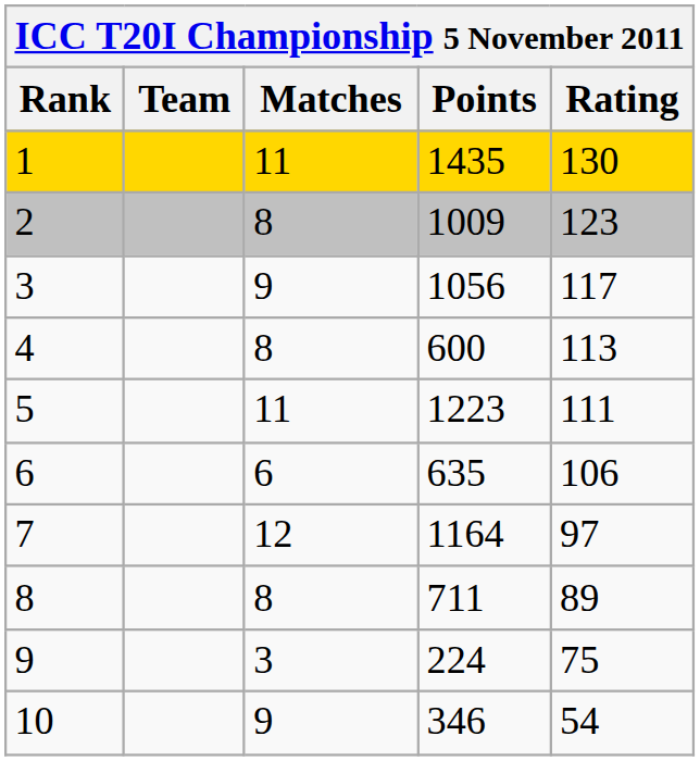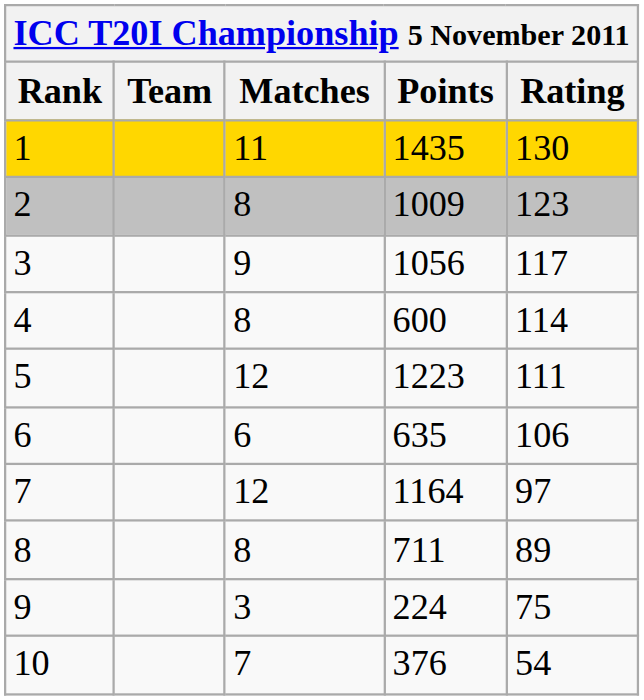 <table class="wikitable" style="white-space:nowrap">
 <tr>
 <th colspan="5"><a href='#'>ICC T20I Championship</a> <small>5 November 2011</small></th>
 </tr>
 <tr>
 <th>Rank</th>
 <th>Team</th>
 <th>Matches</th>
 <th>Points</th>
 <th>Rating</th>
 </tr>
 <tr style="background:gold;">
 <td>1</td>
 <td style="text-align:left;"></td>
 <td>11</td>
 <td>1435</td>
 <td>130</td>
 </tr>
 <tr style="background:silver;">
 <td>2</td>
 <td style="text-align:left;"></td>
 <td>8</td>
 <td>1009</td>
 <td>123</td>
 </tr>
 <tr>
 <td>3</td>
 <td style="text-align:left;"></td>
 <td>9</td>
 <td>1056</td>
 <td>117</td>
 </tr>
 <tr>
 <td>4</td>
 <td style="text-align:left;"></td>
 <td>8</td>
 <td>600</td>
-<td>113</td>
+<td>114</td>
 </tr>
 <tr>
 <td>5</td>
 <td style="text-align:left;"></td>
-<td>11</td>
+<td>12</td>
 <td>1223</td>
 <td>111</td>
 </tr>
 <tr>
 <td>6</td>
 <td style="text-align:left;"></td>
 <td>6</td>
 <td>635</td>
 <td>106</td>
 </tr>
 <tr>
 <td>7</td>
 <td style="text-align:left;"></td>
 <td>12</td>
 <td>1164</td>
 <td>97</td>
 </tr>
 <tr>
 <td>8</td>
 <td style="text-align:left;"></td>
 <td>8</td>
 <td>711</td>
 <td>89</td>
 </tr>
 <tr>
 <td>9</td>
 <td style="text-align:left;"></td>
 <td>3</td>
 <td>224</td>
 <td>75</td>
 </tr>
 <tr>
 <td>10</td>
 <td style="text-align:left;"></td>
-<td>9</td>
-<td>346</td>
+<td>7</td>
+<td>376</td>
 <td>54</td>
 </tr>
 </table>
